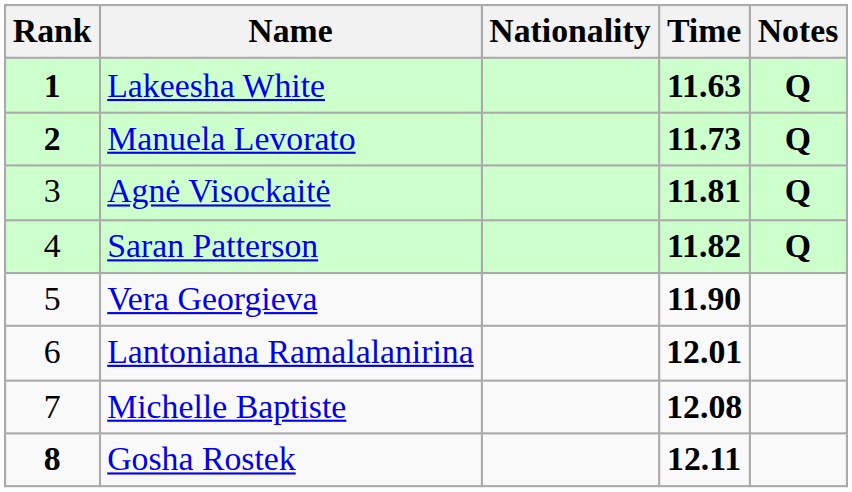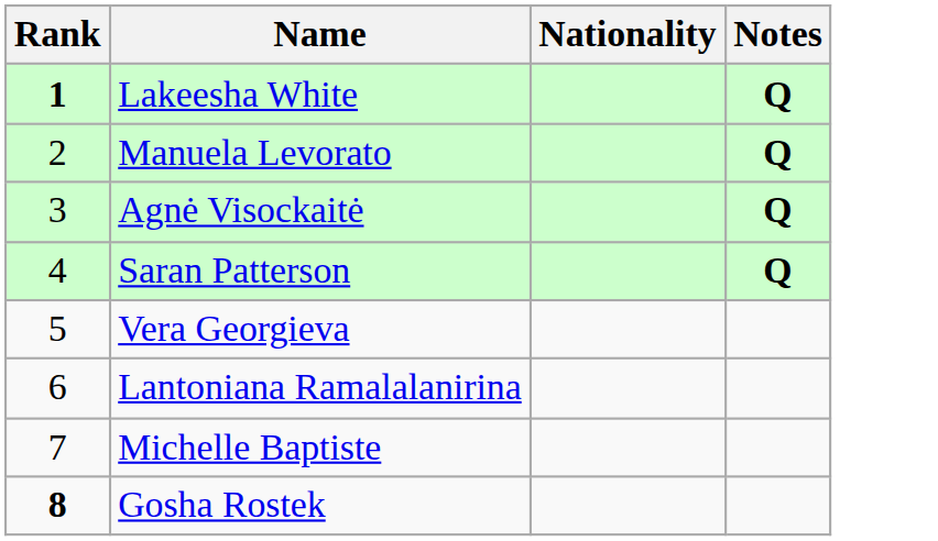 <table class="wikitable sortable" style="text-align:center">
 <tr>
 <th>Rank</th>
 <th>Name</th>
 <th>Nationality</th>
-<th>Time</th>
 <th>Notes</th>
 </tr>
 <tr bgcolor=ccffcc>
 <td><strong>1</strong></td>
 <td align=left><a href='#'>Lakeesha White</a></td>
 <td align=left></td>
-<td><strong>11.63</strong></td>
 <td><strong>Q</strong></td>
 </tr>
 <tr bgcolor=ccffcc>
-<td><strong>2</strong></td>
+<td>2</td>
 <td align=left><a href='#'>Manuela Levorato</a></td>
 <td align=left></td>
-<td><strong>11.73</strong></td>
 <td><strong>Q</strong></td>
 </tr>
 <tr bgcolor=ccffcc>
 <td>3</td>
 <td align=left><a href='#'>Agnė Visockaitė</a></td>
 <td align=left></td>
-<td><strong>11.81</strong></td>
 <td><strong>Q</strong></td>
 </tr>
 <tr bgcolor=ccffcc>
 <td>4</td>
 <td align=left><a href='#'>Saran Patterson</a></td>
 <td align=left></td>
-<td><strong>11.82</strong></td>
 <td><strong>Q</strong></td>
 </tr>
 <tr>
 <td>5</td>
 <td align=left><a href='#'>Vera Georgieva</a></td>
 <td align=left></td>
-<td><strong>11.90</strong></td>
 <td></td>
 </tr>
 <tr>
 <td>6</td>
 <td align=left><a href='#'>Lantoniana Ramalalanirina</a></td>
 <td align=left></td>
-<td><strong>12.01</strong></td>
 <td></td>
 </tr>
 <tr>
 <td>7</td>
 <td align=left><a href='#'>Michelle Baptiste</a></td>
 <td align=left></td>
-<td><strong>12.08</strong></td>
 <td></td>
 </tr>
 <tr>
 <td><strong>8</strong></td>
 <td align=left><a href='#'>Gosha Rostek</a></td>
 <td align=left></td>
-<td><strong>12.11</strong></td>
 <td></td>
 </tr>
 </table>
